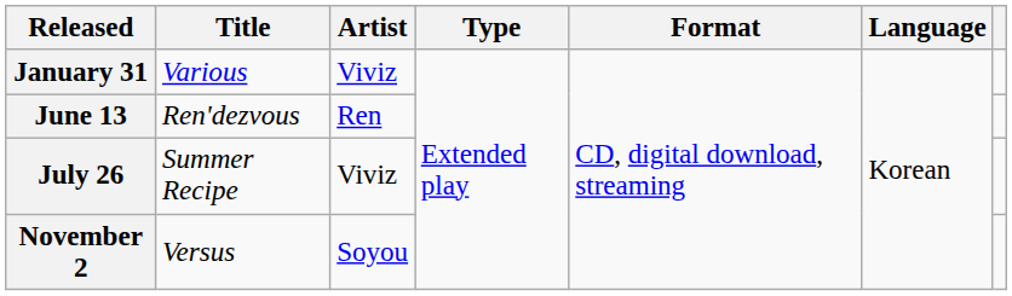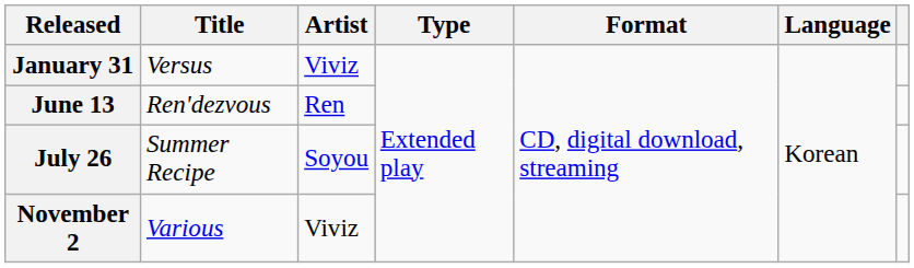 <table class="wikitable plainrowheaders" style="width:65%">
 <tr>
 <th scope="col">Released</th>
 <th scope="col">Title</th>
 <th scope="col">Artist</th>
 <th scope="col">Type</th>
 <th scope="col">Format</th>
 <th scope="col">Language</th>
 <th scope="col"></th>
 </tr>
 <tr>
 <th scope="row">January 31</th>
-<td><em><a href='#'>Various</a></em></td>
+<td><em>Versus</em></td>
 <td><a href='#'>Viviz</a></td>
 <td rowspan="4"><a href='#'>Extended play</a></td>
 <td rowspan="4"><a href='#'>CD</a>, <a href='#'>digital download</a>, <a href='#'>streaming</a></td>
 <td rowspan="4">Korean</td>
 <td></td>
 </tr>
 <tr>
 <th scope="row">June 13</th>
 <td><em>Ren'dezvous</em></td>
 <td><a href='#'>Ren</a></td>
 <td></td>
 </tr>
 <tr>
 <th scope="row">July 26</th>
 <td><em>Summer Recipe</em></td>
-<td>Viviz</td>
+<td><a href='#'>Soyou</a></td>
 <td></td>
 </tr>
 <tr>
 <th scope="row">November 2</th>
-<td><em>Versus</em></td>
-<td><a href='#'>Soyou</a></td>
+<td><em><a href='#'>Various</a></em></td>
+<td>Viviz</td>
 <td></td>
 </tr>
 </table>
